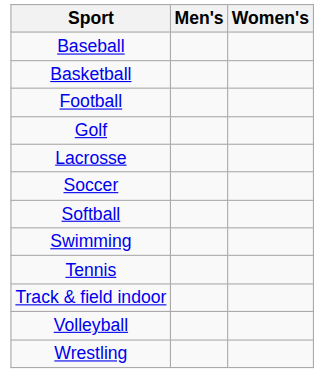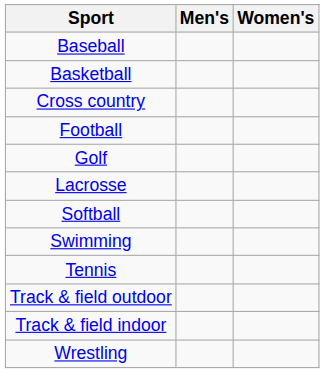 <table class="wikitable" style="margin:auto; text-align:center">
 <tr>
 <th>Sport</th>
 <th>Men's</th>
 <th>Women's</th>
 </tr>
 <tr>
 <td><a href='#'>Baseball</a></td>
 <td></td>
 <td></td>
 </tr>
 <tr>
 <td><a href='#'>Basketball</a></td>
+<td></td>
+<td></td>
+</tr>
+<tr>
+<td><a href='#'>Cross country</a></td>
 <td></td>
 <td></td>
 </tr>
 <tr>
 <td><a href='#'>Football</a></td>
 <td></td>
 <td></td>
 </tr>
 <tr>
 <td><a href='#'>Golf</a></td>
 <td></td>
 <td></td>
 </tr>
 <tr>
 <td><a href='#'>Lacrosse</a></td>
 <td></td>
 <td></td>
 </tr>
 <tr>
-<td><a href='#'>Soccer</a></td>
-<td></td>
-<td></td>
-</tr>
-<tr>
 <td><a href='#'>Softball</a></td>
 <td></td>
 <td></td>
 </tr>
 <tr>
 <td><a href='#'>Swimming</a></td>
 <td></td>
 <td></td>
 </tr>
 <tr>
 <td><a href='#'>Tennis</a></td>
 <td></td>
 <td></td>
 </tr>
 <tr>
-<td><a href='#'>Track & field indoor</a></td>
+<td><a href='#'>Track & field outdoor</a></td>
 <td></td>
 <td></td>
 </tr>
 <tr>
-<td><a href='#'>Volleyball</a></td>
+<td><a href='#'>Track & field indoor</a></td>
 <td></td>
 <td></td>
 </tr>
 <tr>
 <td><a href='#'>Wrestling</a></td>
 <td></td>
 <td></td>
 </tr>
 </table>
